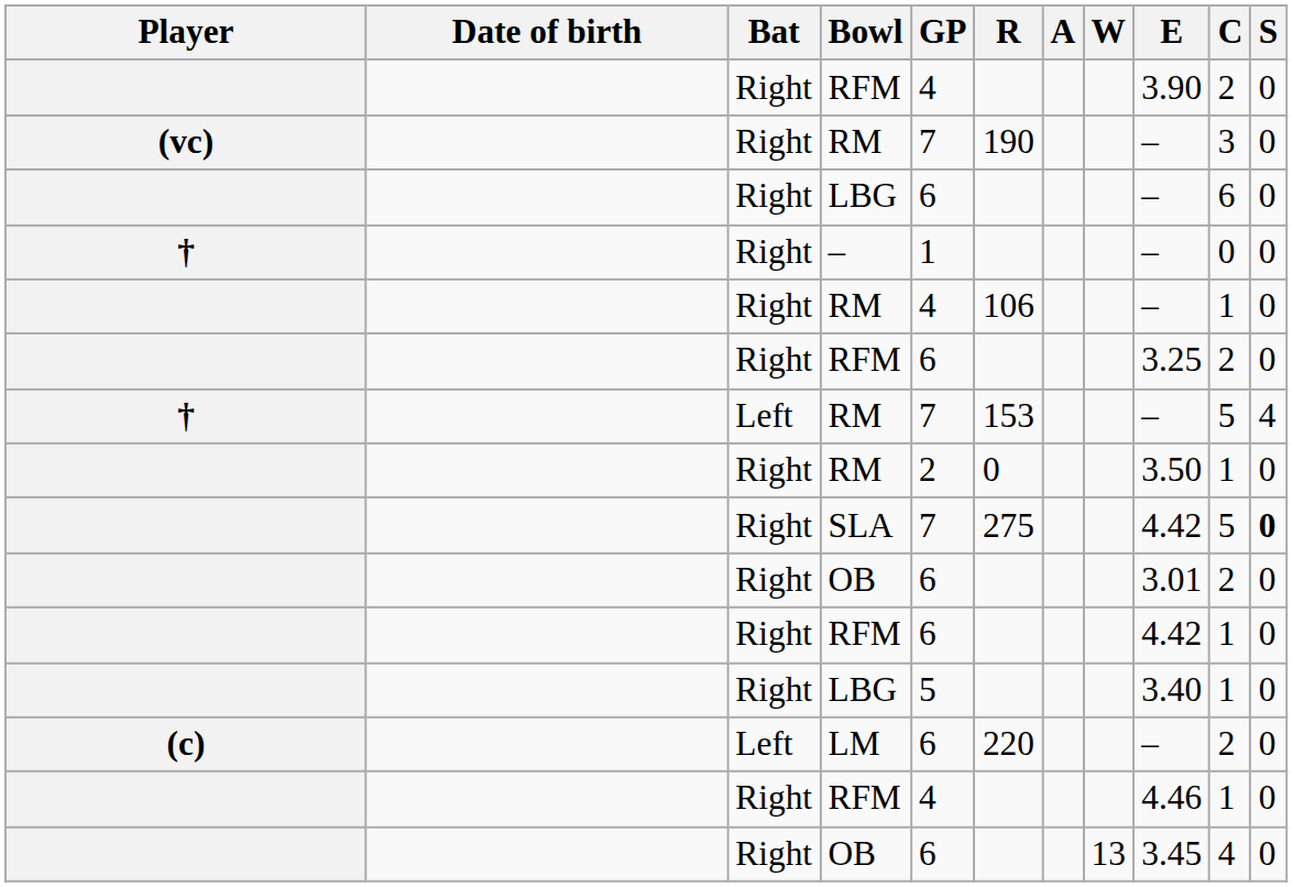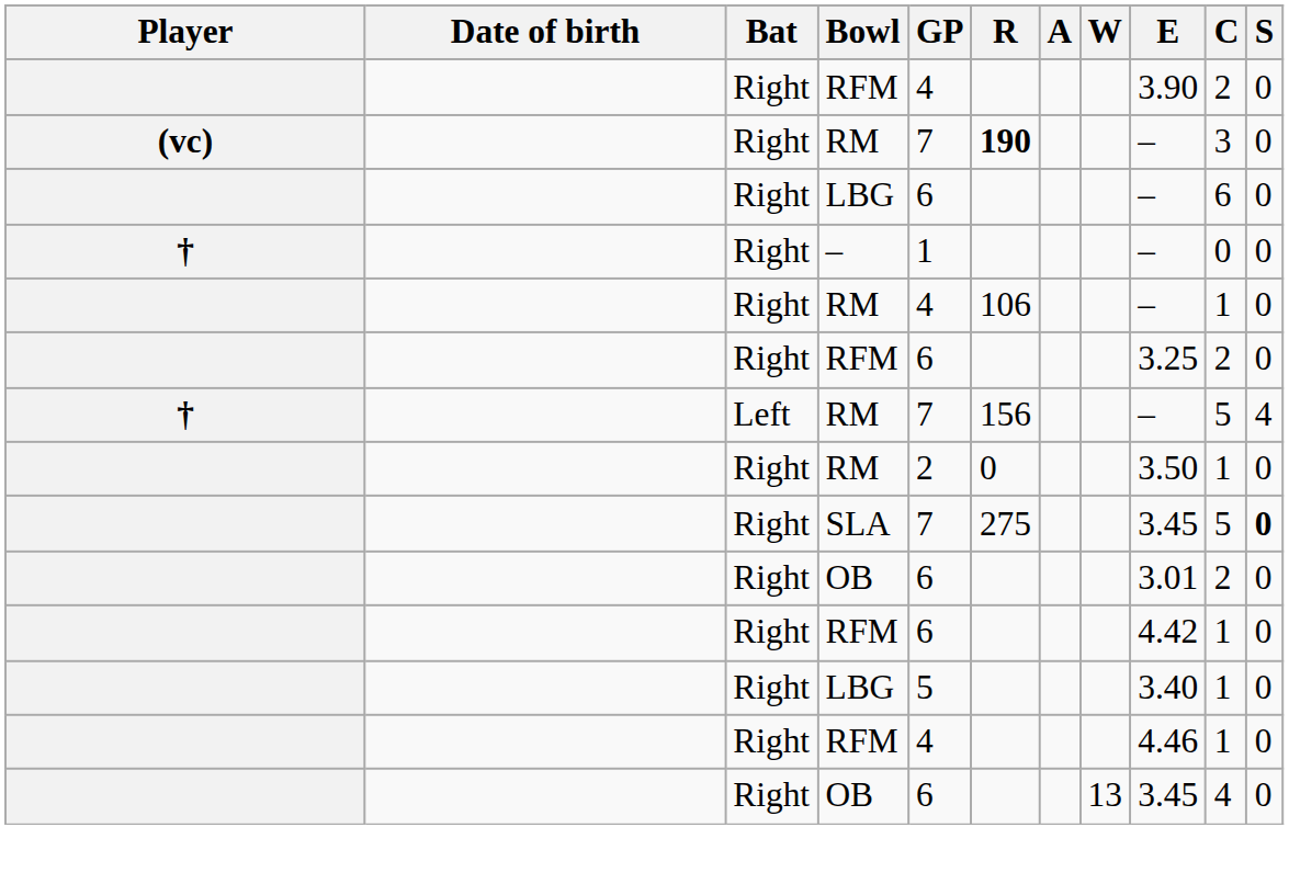 <table class="wikitable sortable plainrowheaders">
 <tr>
 <th scope="col" width="160">Player</th>
 <th scope="col" width="160">Date of birth</th>
 <th scope="col">Bat</th>
 <th scope="col">Bowl</th>
 <th scope="col">GP</th>
 <th scope="col">R</th>
 <th scope="col">A</th>
 <th scope="col">W</th>
 <th scope="col">E</th>
 <th scope="col">C</th>
 <th scope="col">S</th>
 </tr>
 <tr>
 <th scope="row"></th>
 <td></td>
 <td>Right</td>
 <td>RFM</td>
 <td>4</td>
 <td></td>
 <td></td>
 <td></td>
 <td>3.90</td>
 <td>2</td>
 <td>0</td>
 </tr>
 <tr>
 <th scope="row"> (vc)</th>
 <td></td>
 <td>Right</td>
 <td>RM</td>
 <td>7</td>
-<td>190</td>
+<td><strong>190</strong></td>
 <td></td>
 <td></td>
 <td>–</td>
 <td>3</td>
 <td>0</td>
 </tr>
 <tr>
 <th scope="row"></th>
 <td></td>
 <td>Right</td>
 <td>LBG</td>
 <td>6</td>
 <td></td>
 <td></td>
 <td></td>
 <td>–</td>
 <td>6</td>
 <td>0</td>
 </tr>
 <tr>
 <th scope="row">†</th>
 <td></td>
 <td>Right</td>
 <td>–</td>
 <td>1</td>
 <td></td>
 <td></td>
 <td></td>
 <td>–</td>
 <td>0</td>
 <td>0</td>
 </tr>
 <tr>
 <th scope="row"></th>
 <td></td>
 <td>Right</td>
 <td>RM</td>
 <td>4</td>
 <td>106</td>
 <td></td>
 <td></td>
 <td>–</td>
 <td>1</td>
 <td>0</td>
 </tr>
 <tr>
 <th scope="row"></th>
 <td></td>
 <td>Right</td>
 <td>RFM</td>
 <td>6</td>
 <td></td>
 <td></td>
 <td></td>
 <td>3.25</td>
 <td>2</td>
 <td>0</td>
 </tr>
 <tr>
 <th scope="row">†</th>
 <td></td>
 <td>Left</td>
 <td>RM</td>
 <td>7</td>
-<td>153</td>
+<td>156</td>
 <td></td>
 <td></td>
 <td>–</td>
 <td>5</td>
 <td>4</td>
 </tr>
 <tr>
 <th scope="row"></th>
 <td></td>
 <td>Right</td>
 <td>RM</td>
 <td>2</td>
 <td>0</td>
 <td></td>
 <td></td>
 <td>3.50</td>
 <td>1</td>
 <td>0</td>
 </tr>
 <tr>
 <th scope="row"></th>
 <td></td>
 <td>Right</td>
 <td>SLA</td>
 <td>7</td>
 <td>275</td>
 <td></td>
 <td></td>
-<td>4.42</td>
+<td>3.45</td>
 <td>5</td>
 <td><strong>0</strong></td>
 </tr>
 <tr>
 <th scope="row"></th>
 <td></td>
 <td>Right</td>
 <td>OB</td>
 <td>6</td>
 <td></td>
 <td></td>
 <td></td>
 <td>3.01</td>
 <td>2</td>
 <td>0</td>
 </tr>
 <tr>
 <th scope="row"></th>
 <td></td>
 <td>Right</td>
 <td>RFM</td>
 <td>6</td>
 <td></td>
 <td></td>
 <td></td>
 <td>4.42</td>
 <td>1</td>
 <td>0</td>
 </tr>
 <tr>
 <th scope="row"></th>
 <td></td>
 <td>Right</td>
 <td>LBG</td>
 <td>5</td>
 <td></td>
 <td></td>
 <td></td>
 <td>3.40</td>
 <td>1</td>
 <td>0</td>
 </tr>
 <tr>
-<th scope="row"> (c)</th>
-<td></td>
-<td>Left</td>
-<td>LM</td>
-<td>6</td>
-<td>220</td>
-<td></td>
-<td></td>
-<td>–</td>
-<td>2</td>
-<td>0</td>
-</tr>
-<tr>
 <th scope="row"></th>
 <td></td>
 <td>Right</td>
 <td>RFM</td>
 <td>4</td>
 <td></td>
 <td></td>
 <td></td>
 <td>4.46</td>
 <td>1</td>
 <td>0</td>
 </tr>
 <tr>
 <th scope="row"></th>
 <td></td>
 <td>Right</td>
 <td>OB</td>
 <td>6</td>
 <td></td>
 <td></td>
 <td>13</td>
 <td>3.45</td>
 <td>4</td>
 <td>0</td>
 </tr>
 </table>
